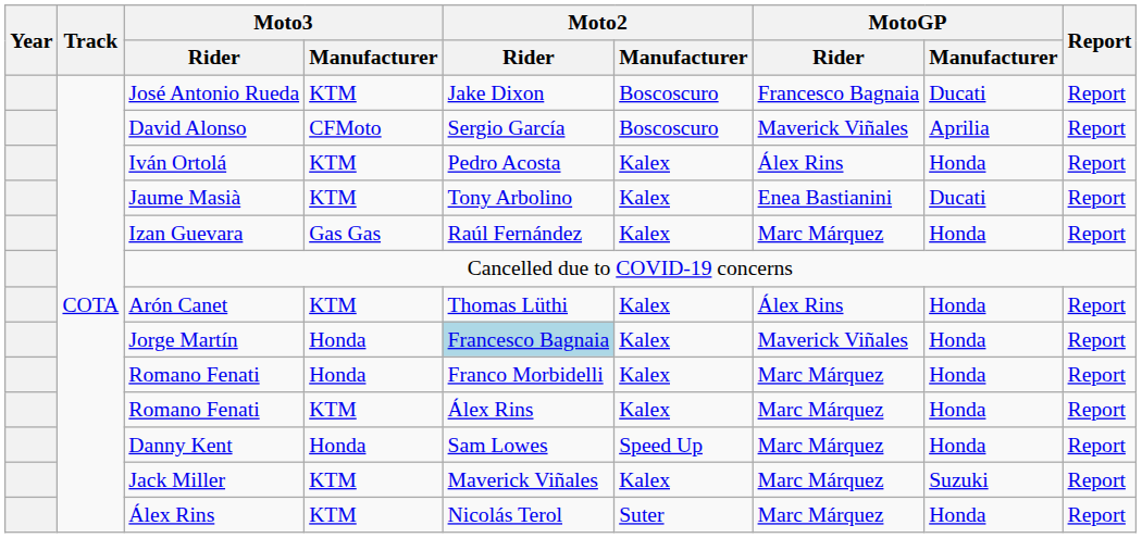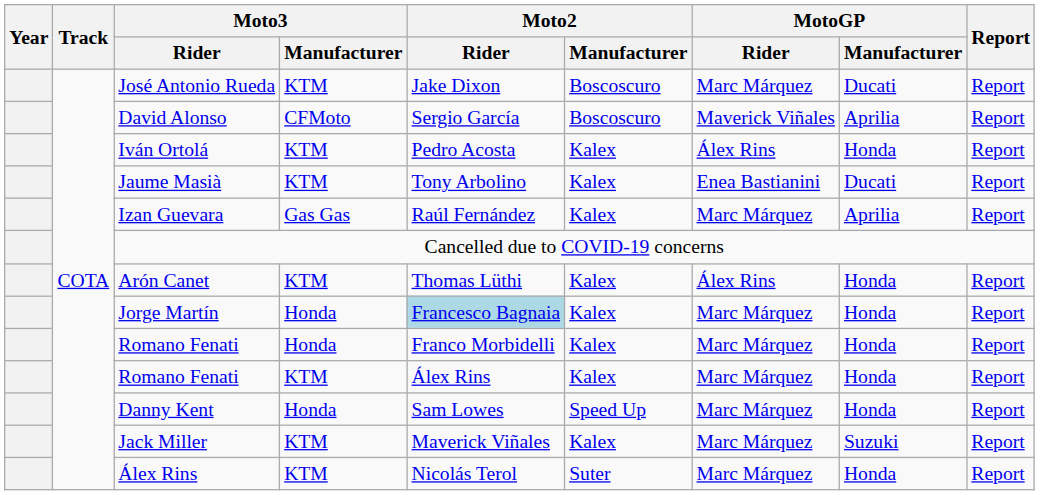 <table class="wikitable" style="font-size: 95%;">
 <tr>
 <th rowspan=2>Year</th>
 <th rowspan=2>Track</th>
 <th colspan=2>Moto3</th>
 <th colspan=2>Moto2</th>
 <th colspan=2>MotoGP</th>
 <th rowspan=2>Report</th>
 </tr>
 <tr>
 <th>Rider</th>
 <th>Manufacturer</th>
 <th>Rider</th>
 <th>Manufacturer</th>
 <th>Rider</th>
 <th>Manufacturer</th>
 </tr>
 <tr>
 <th></th>
 <td rowspan=13><a href='#'>COTA</a></td>
 <td> <a href='#'>José Antonio Rueda</a></td>
 <td><a href='#'>KTM</a></td>
 <td> <a href='#'>Jake Dixon</a></td>
 <td><a href='#'>Boscoscuro</a></td>
-<td> <a href='#'>Francesco Bagnaia</a></td>
+<td> <a href='#'>Marc Márquez</a></td>
 <td><a href='#'>Ducati</a></td>
 <td><a href='#'>Report</a></td>
 </tr>
 <tr>
 <th></th>
 <td> <a href='#'>David Alonso</a></td>
 <td><a href='#'>CFMoto</a></td>
 <td> <a href='#'>Sergio García</a></td>
 <td><a href='#'>Boscoscuro</a></td>
 <td> <a href='#'>Maverick Viñales</a></td>
 <td><a href='#'>Aprilia</a></td>
 <td><a href='#'>Report</a></td>
 </tr>
 <tr>
 <th></th>
 <td> <a href='#'>Iván Ortolá</a></td>
 <td><a href='#'>KTM</a></td>
 <td> <a href='#'>Pedro Acosta</a></td>
 <td><a href='#'>Kalex</a></td>
 <td> <a href='#'>Álex Rins</a></td>
 <td><a href='#'>Honda</a></td>
 <td><a href='#'>Report</a></td>
 </tr>
 <tr>
 <th></th>
 <td> <a href='#'>Jaume Masià</a></td>
 <td><a href='#'>KTM</a></td>
 <td> <a href='#'>Tony Arbolino</a></td>
 <td><a href='#'>Kalex</a></td>
 <td> <a href='#'>Enea Bastianini</a></td>
 <td><a href='#'>Ducati</a></td>
 <td><a href='#'>Report</a></td>
 </tr>
 <tr>
 <th></th>
 <td> <a href='#'>Izan Guevara</a></td>
 <td><a href='#'>Gas Gas</a></td>
 <td> <a href='#'>Raúl Fernández</a></td>
 <td><a href='#'>Kalex</a></td>
 <td> <a href='#'>Marc Márquez</a></td>
-<td><a href='#'>Honda</a></td>
+<td><a href='#'>Aprilia</a></td>
 <td><a href='#'>Report</a></td>
 </tr>
 <tr>
 <th></th>
 <td align=center colspan=7>Cancelled due to <a href='#'>COVID-19</a> concerns</td>
 </tr>
 <tr>
 <th></th>
 <td> <a href='#'>Arón Canet</a></td>
 <td><a href='#'>KTM</a></td>
 <td> <a href='#'>Thomas Lüthi</a></td>
 <td><a href='#'>Kalex</a></td>
 <td> <a href='#'>Álex Rins</a></td>
 <td><a href='#'>Honda</a></td>
 <td><a href='#'>Report</a></td>
 </tr>
 <tr>
 <th></th>
 <td> <a href='#'>Jorge Martín</a></td>
 <td><a href='#'>Honda</a></td>
 <td style="background: lightblue;"> <a href='#'>Francesco Bagnaia</a></td>
 <td><a href='#'>Kalex</a></td>
-<td> <a href='#'>Maverick Viñales</a></td>
+<td> <a href='#'>Marc Márquez</a></td>
 <td><a href='#'>Honda</a></td>
 <td><a href='#'>Report</a></td>
 </tr>
 <tr>
 <th></th>
 <td> <a href='#'>Romano Fenati</a></td>
 <td><a href='#'>Honda</a></td>
 <td> <a href='#'>Franco Morbidelli</a></td>
 <td><a href='#'>Kalex</a></td>
 <td> <a href='#'>Marc Márquez</a></td>
 <td><a href='#'>Honda</a></td>
 <td><a href='#'>Report</a></td>
 </tr>
 <tr>
 <th></th>
 <td> <a href='#'>Romano Fenati</a></td>
 <td><a href='#'>KTM</a></td>
 <td> <a href='#'>Álex Rins</a></td>
 <td><a href='#'>Kalex</a></td>
 <td> <a href='#'>Marc Márquez</a></td>
 <td><a href='#'>Honda</a></td>
 <td><a href='#'>Report</a></td>
 </tr>
 <tr>
 <th></th>
 <td> <a href='#'>Danny Kent</a></td>
 <td><a href='#'>Honda</a></td>
 <td> <a href='#'>Sam Lowes</a></td>
 <td><a href='#'>Speed Up</a></td>
 <td> <a href='#'>Marc Márquez</a></td>
 <td><a href='#'>Honda</a></td>
 <td><a href='#'>Report</a></td>
 </tr>
 <tr>
 <th></th>
 <td> <a href='#'>Jack Miller</a></td>
 <td><a href='#'>KTM</a></td>
 <td> <a href='#'>Maverick Viñales</a></td>
 <td><a href='#'>Kalex</a></td>
 <td> <a href='#'>Marc Márquez</a></td>
 <td><a href='#'>Suzuki</a></td>
 <td><a href='#'>Report</a></td>
 </tr>
 <tr>
 <th></th>
 <td> <a href='#'>Álex Rins</a></td>
 <td><a href='#'>KTM</a></td>
 <td> <a href='#'>Nicolás Terol</a></td>
 <td><a href='#'>Suter</a></td>
 <td> <a href='#'>Marc Márquez</a></td>
 <td><a href='#'>Honda</a></td>
 <td><a href='#'>Report</a></td>
 </tr>
 </table>
